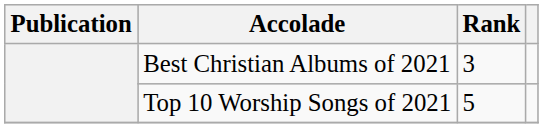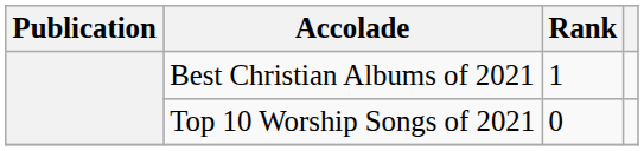 <table class="sortable wikitable plainrowheaders  mw-collapsible">
 <tr>
 <th scope="col">Publication</th>
 <th scope="col" class="unsortable">Accolade</th>
 <th scope="col">Rank</th>
 <th scope="col" class="unsortable"></th>
 </tr>
 <tr>
 <th scope="row" rowspan="2"><em></em></th>
 <td>Best Christian Albums of 2021</td>
-<td>3</td>
+<td>1</td>
 <td></td>
 </tr>
 <tr>
 <td>Top 10 Worship Songs of 2021<br></td>
-<td>5</td>
+<td>0</td>
 <td></td>
 </tr>
 <tr>
 </tr>
 </table>
